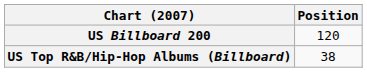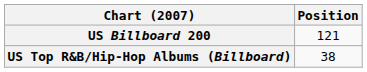 <table class="wikitable sortable plainrowheaders" style="text-align:center">
 <tr>
 <th scope="col">Chart (2007)</th>
 <th scope="col">Position</th>
 </tr>
 <tr>
 <th scope="row">US <em>Billboard</em> 200</th>
-<td>120</td>
+<td>121</td>
 </tr>
 <tr>
 <th scope="row">US Top R&B/Hip-Hop Albums (<em>Billboard</em>)</th>
 <td>38</td>
 </tr>
 </table>
